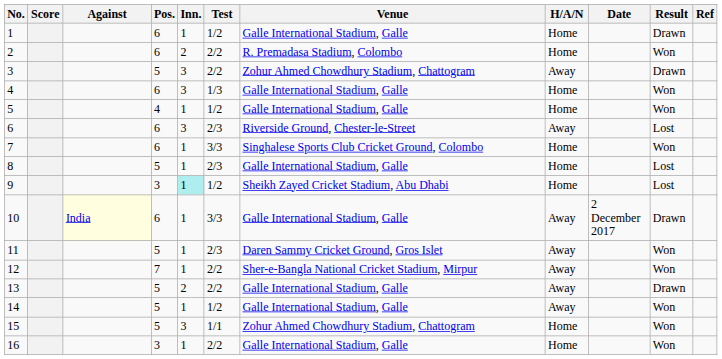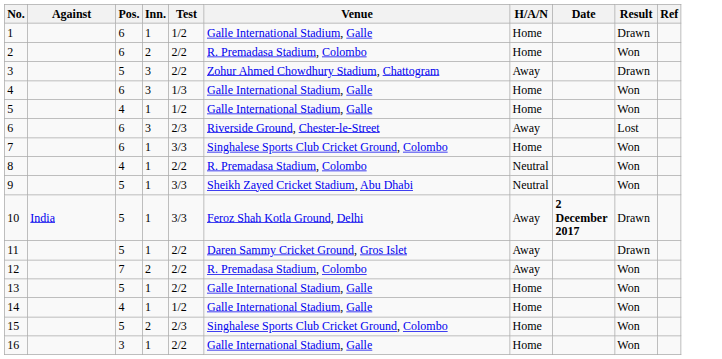 <table class="wikitable sortable plainrowheaders">
 <tr>
 <th scope=col style="width:10px">No.</th>
-<th scope=col style="width:40px">Score</th>
 <th scope=col style="width:110px">Against</th>
 <th scope=col style="width:10px">Pos.</th>
 <th scope=col style="width:10px">Inn.</th>
 <th scope=col style="width:40px">Test</th>
 <th scope=col style="width:400px">Venue</th>
 <th scope=col style="width:50px">H/A/N</th>
 <th scope=col style="width:75px">Date</th>
 <th scope=col style="width:50px">Result</th>
 <th scope=col class="unsortable">Ref</th>
 </tr>
 <tr>
 <td>1</td>
-<th scope=row></th>
 <td></td>
 <td>6</td>
 <td>1</td>
 <td>1/2</td>
 <td><a href='#'>Galle International Stadium</a>, <a href='#'>Galle</a></td>
 <td>Home</td>
 <td></td>
 <td>Drawn</td>
 <td></td>
 </tr>
 <tr>
 <td>2</td>
-<th scope=row></th>
 <td></td>
 <td>6</td>
 <td>2</td>
 <td>2/2</td>
 <td><a href='#'>R. Premadasa Stadium</a>, <a href='#'>Colombo</a></td>
 <td>Home</td>
 <td></td>
 <td>Won</td>
 <td></td>
 </tr>
 <tr>
 <td>3</td>
-<th scope=row></th>
 <td></td>
 <td>5</td>
 <td>3</td>
 <td>2/2</td>
 <td><a href='#'>Zohur Ahmed Chowdhury Stadium</a>, <a href='#'>Chattogram</a></td>
 <td>Away</td>
 <td></td>
 <td>Drawn</td>
 <td></td>
 </tr>
 <tr>
 <td>4</td>
-<th scope=row> </th>
 <td></td>
 <td>6</td>
 <td>3</td>
 <td>1/3</td>
 <td><a href='#'>Galle International Stadium</a>, <a href='#'>Galle</a></td>
 <td>Home</td>
 <td></td>
 <td>Won</td>
 <td></td>
 </tr>
 <tr>
 <td>5</td>
-<th scope=row></th>
 <td></td>
 <td>4</td>
 <td>1</td>
 <td>1/2</td>
 <td><a href='#'>Galle International Stadium</a>, <a href='#'>Galle</a></td>
 <td>Home</td>
 <td></td>
 <td>Won</td>
 <td></td>
 </tr>
 <tr>
 <td>6</td>
-<th scope=row></th>
 <td></td>
 <td>6</td>
 <td>3</td>
 <td>2/3</td>
 <td><a href='#'>Riverside Ground</a>, <a href='#'>Chester-le-Street</a></td>
 <td>Away</td>
 <td></td>
 <td>Lost</td>
 <td></td>
 </tr>
 <tr>
 <td>7</td>
-<th scope=row></th>
 <td></td>
 <td>6</td>
 <td>1</td>
 <td>3/3</td>
 <td><a href='#'>Singhalese Sports Club Cricket Ground</a>, <a href='#'>Colombo</a></td>
 <td>Home</td>
 <td></td>
 <td>Won</td>
 <td></td>
 </tr>
 <tr>
 <td>8</td>
-<th scope=row></th>
 <td></td>
-<td>5</td>
+<td>4</td>
 <td>1</td>
-<td>2/3</td>
-<td><a href='#'>Galle International Stadium</a>, <a href='#'>Galle</a></td>
-<td>Home</td>
+<td>2/2</td>
+<td><a href='#'>R. Premadasa Stadium</a>, <a href='#'>Colombo</a></td>
+<td>Neutral</td>
 <td></td>
-<td>Lost</td>
+<td>Won</td>
 <td></td>
 </tr>
 <tr>
 <td>9</td>
-<th scope=row> </th>
 <td></td>
-<td>3</td>
-<td style="background: paleturquoise;">1</td>
-<td>1/2</td>
+<td>5</td>
+<td>1</td>
+<td>3/3</td>
 <td><a href='#'>Sheikh Zayed Cricket Stadium</a>, <a href='#'>Abu Dhabi</a></td>
-<td>Home</td>
+<td>Neutral</td>
 <td></td>
-<td>Lost</td>
+<td>Won</td>
 <td></td>
 </tr>
 <tr>
 <td>10</td>
-<th scope=row> </th>
-<td style="background: lightyellow;"> <a href='#'>India</a></td>
-<td>6</td>
+<td> <a href='#'>India</a></td>
+<td>5</td>
 <td>1</td>
 <td>3/3</td>
-<td><a href='#'>Galle International Stadium</a>, <a href='#'>Galle</a></td>
+<td><a href='#'>Feroz Shah Kotla Ground</a>, <a href='#'>Delhi</a></td>
 <td>Away</td>
-<td>2 December 2017</td>
+<td><strong>2 December 2017</strong></td>
 <td>Drawn</td>
 <td></td>
 </tr>
 <tr>
 <td>11</td>
-<th scope=row> </th>
 <td></td>
 <td>5</td>
 <td>1</td>
-<td>2/3</td>
+<td>2/2</td>
 <td><a href='#'>Daren Sammy Cricket Ground</a>, <a href='#'>Gros Islet</a></td>
 <td>Away</td>
 <td></td>
-<td>Won</td>
+<td>Drawn</td>
 <td></td>
 </tr>
 <tr>
 <td>12</td>
-<th scope=row></th>
 <td></td>
 <td>7</td>
-<td>1</td>
+<td>2</td>
 <td>2/2</td>
-<td><a href='#'>Sher-e-Bangla National Cricket Stadium</a>, <a href='#'>Mirpur</a></td>
+<td><a href='#'>R. Premadasa Stadium</a>, <a href='#'>Colombo</a></td>
 <td>Away</td>
 <td></td>
 <td>Won</td>
 <td></td>
 </tr>
 <tr>
 <td>13</td>
-<th scope=row></th>
 <td></td>
 <td>5</td>
-<td>2</td>
+<td>1</td>
 <td>2/2</td>
 <td><a href='#'>Galle International Stadium</a>, <a href='#'>Galle</a></td>
-<td>Away</td>
+<td>Home</td>
 <td></td>
-<td>Drawn</td>
+<td>Won</td>
 <td></td>
 </tr>
 <tr>
 <td>14</td>
-<th scope=row></th>
 <td></td>
-<td>5</td>
+<td>4</td>
 <td>1</td>
 <td>1/2</td>
 <td><a href='#'>Galle International Stadium</a>, <a href='#'>Galle</a></td>
-<td>Away</td>
+<td>Home</td>
 <td></td>
 <td>Won</td>
 <td></td>
 </tr>
 <tr>
 <td>15</td>
-<th scope=row></th>
 <td></td>
 <td>5</td>
-<td>3</td>
-<td>1/1</td>
-<td><a href='#'>Zohur Ahmed Chowdhury Stadium</a>, <a href='#'>Chattogram</a></td>
+<td>2</td>
+<td>2/3</td>
+<td><a href='#'>Singhalese Sports Club Cricket Ground</a>, <a href='#'>Colombo</a></td>
 <td>Home</td>
 <td></td>
 <td>Won</td>
 <td></td>
 </tr>
 <tr>
 <td>16</td>
-<th scope=row></th>
 <td></td>
 <td>3</td>
 <td>1</td>
 <td>2/2</td>
 <td><a href='#'>Galle International Stadium</a>, <a href='#'>Galle</a></td>
 <td>Home</td>
 <td></td>
 <td>Won</td>
 <td></td>
 </tr>
 </table>
